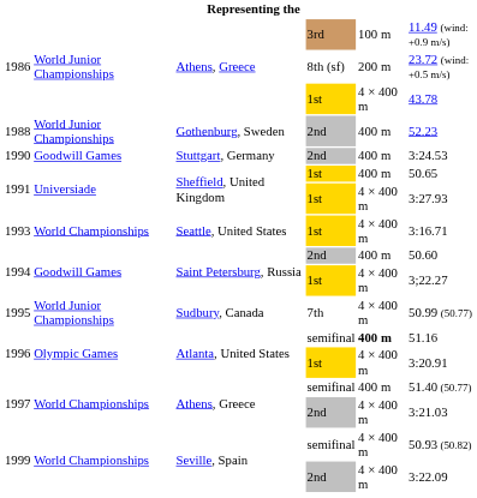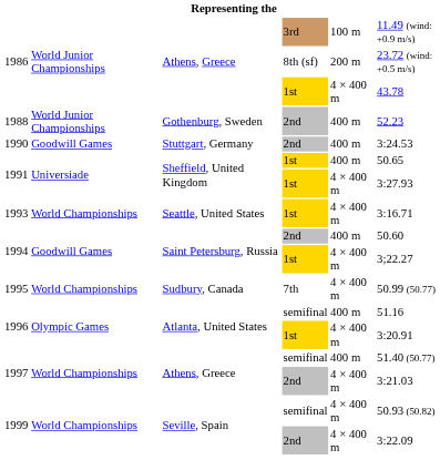 <table>
 <tr>
 <th colspan="6">Representing the </th>
 </tr>
 <tr>
 <td rowspan=3>1986</td>
 <td rowspan=3><a href='#'>World Junior Championships</a></td>
 <td rowspan=3><a href='#'>Athens</a>, <a href='#'>Greece</a></td>
 <td bgcolor="cc9966">3rd</td>
 <td>100 m</td>
 <td><a href='#'>11.49</a> <small>(wind: +0.9 m/s)</small></td>
 </tr>
 <tr>
 <td>8th (sf)</td>
 <td>200 m</td>
 <td><a href='#'>23.72</a> <small>(wind: +0.5 m/s)</small></td>
 </tr>
 <tr>
 <td bgcolor=gold>1st</td>
 <td>4 × 400 m</td>
 <td><a href='#'>43.78</a></td>
 </tr>
 <tr>
 <td>1988</td>
 <td><a href='#'>World Junior Championships</a></td>
 <td><a href='#'>Gothenburg</a>, Sweden</td>
 <td bgcolor=silver>2nd</td>
 <td>400 m</td>
 <td><a href='#'>52.23</a></td>
 </tr>
 <tr>
 <td>1990</td>
 <td><a href='#'>Goodwill Games</a></td>
 <td><a href='#'>Stuttgart</a>, Germany</td>
 <td bgcolor=silver>2nd</td>
 <td>400 m</td>
 <td>3:24.53</td>
 </tr>
 <tr>
 <td rowspan=2>1991</td>
 <td rowspan=2><a href='#'>Universiade</a></td>
 <td rowspan=2><a href='#'>Sheffield</a>, United Kingdom</td>
 <td bgcolor=gold>1st</td>
 <td>400 m</td>
 <td>50.65</td>
 </tr>
 <tr>
 <td bgcolor=gold>1st</td>
 <td>4 × 400 m</td>
 <td>3:27.93</td>
 </tr>
 <tr>
 <td>1993</td>
 <td><a href='#'>World Championships</a></td>
 <td><a href='#'>Seattle</a>, United States</td>
 <td bgcolor=gold>1st</td>
 <td>4 × 400 m</td>
 <td>3:16.71</td>
 </tr>
 <tr>
 <td rowspan=2>1994</td>
 <td rowspan=2><a href='#'>Goodwill Games</a></td>
 <td rowspan=2><a href='#'>Saint Petersburg</a>, Russia</td>
 <td bgcolor=silver>2nd</td>
 <td>400 m</td>
 <td>50.60</td>
 </tr>
 <tr>
 <td bgcolor=gold>1st</td>
 <td>4 × 400 m</td>
 <td>3;22.27</td>
 </tr>
 <tr>
 <td>1995</td>
-<td><a href='#'>World Junior Championships</a></td>
+<td><a href='#'>World Championships</a></td>
 <td><a href='#'>Sudbury</a>, Canada</td>
 <td>7th</td>
 <td>4 × 400 m</td>
 <td>50.99 <small>(50.77)</small></td>
 </tr>
 <tr>
 <td rowspan=2>1996</td>
 <td rowspan=2><a href='#'>Olympic Games</a></td>
 <td rowspan=2><a href='#'>Atlanta</a>, United States</td>
 <td>semifinal</td>
-<td><strong>400 m</strong></td>
+<td>400 m</td>
 <td>51.16</td>
 </tr>
 <tr>
 <td bgcolor=gold>1st</td>
 <td>4 × 400 m</td>
 <td>3:20.91</td>
 </tr>
 <tr>
 <td rowspan=2>1997</td>
 <td rowspan=2><a href='#'>World Championships</a></td>
 <td rowspan=2><a href='#'>Athens</a>, Greece</td>
 <td>semifinal</td>
 <td>400 m</td>
 <td>51.40<small> (50.77)</small></td>
 </tr>
 <tr>
 <td bgcolor=silver>2nd</td>
 <td>4 × 400 m</td>
 <td>3:21.03</td>
 </tr>
 <tr>
 <td rowspan=2>1999</td>
 <td rowspan=2><a href='#'>World Championships</a></td>
 <td rowspan=2><a href='#'>Seville</a>, Spain</td>
 <td>semifinal</td>
 <td>4 × 400 m</td>
 <td>50.93<small> (50.82)</small></td>
 </tr>
 <tr>
 <td bgcolor=silver>2nd</td>
 <td>4 × 400 m</td>
 <td>3:22.09</td>
 </tr>
 </table>
